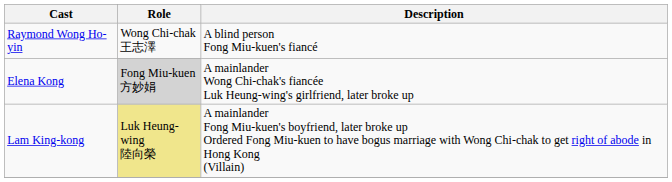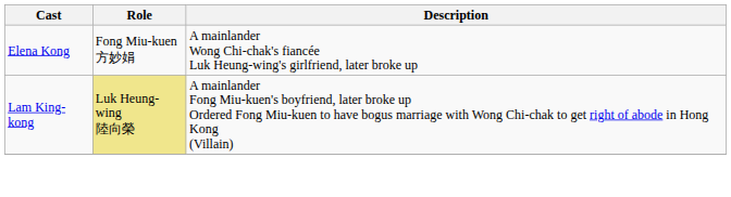 <table class="wikitable" width="70%">
 <tr>
 <th>Cast</th>
 <th>Role</th>
 <th>Description</th>
 </tr>
 <tr>
-<td><a href='#'>Raymond Wong Ho-yin</a></td>
-<td>Wong Chi-chak<br>王志澤</td>
-<td>A blind person<br>Fong Miu-kuen's fiancé</td>
-</tr>
-<tr>
 <td><a href='#'>Elena Kong</a></td>
-<td style="background: lightgrey;">Fong Miu-kuen<br>方妙娟</td>
+<td>Fong Miu-kuen<br>方妙娟</td>
 <td>A mainlander<br>Wong Chi-chak's fiancée<br>Luk Heung-wing's girlfriend, later broke up</td>
 </tr>
 <tr>
 <td><a href='#'>Lam King-kong</a></td>
 <td style="background: khaki;">Luk Heung-wing<br>陸向榮</td>
 <td>A mainlander<br>Fong Miu-kuen's boyfriend, later broke up<br>Ordered Fong Miu-kuen to have bogus marriage with Wong Chi-chak to get <a href='#'>right of abode</a> in Hong Kong<br>(Villain)</td>
 </tr>
 <tr>
 </tr>
 </table>
